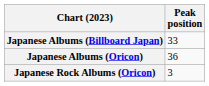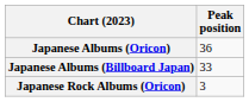 <table class="wikitable sortable">
 <tr>
 <th>Chart (2023)</th>
 <th>Peak<br>position</th>
 </tr>
 <tr>
+<th>Japanese Albums (<a href='#'>Oricon</a>)</th>
+<td>36</td>
+</tr>
+<tr>
 <th>Japanese Albums (<a href='#'>Billboard Japan</a>)</th>
 <td>33</td>
-</tr>
-<tr>
-<th>Japanese Albums (<a href='#'>Oricon</a>)</th>
-<td>36</td>
 </tr>
 <tr>
 <th>Japanese Rock Albums (<a href='#'>Oricon</a>)</th>
 <td>3</td>
 </tr>
 </table>
